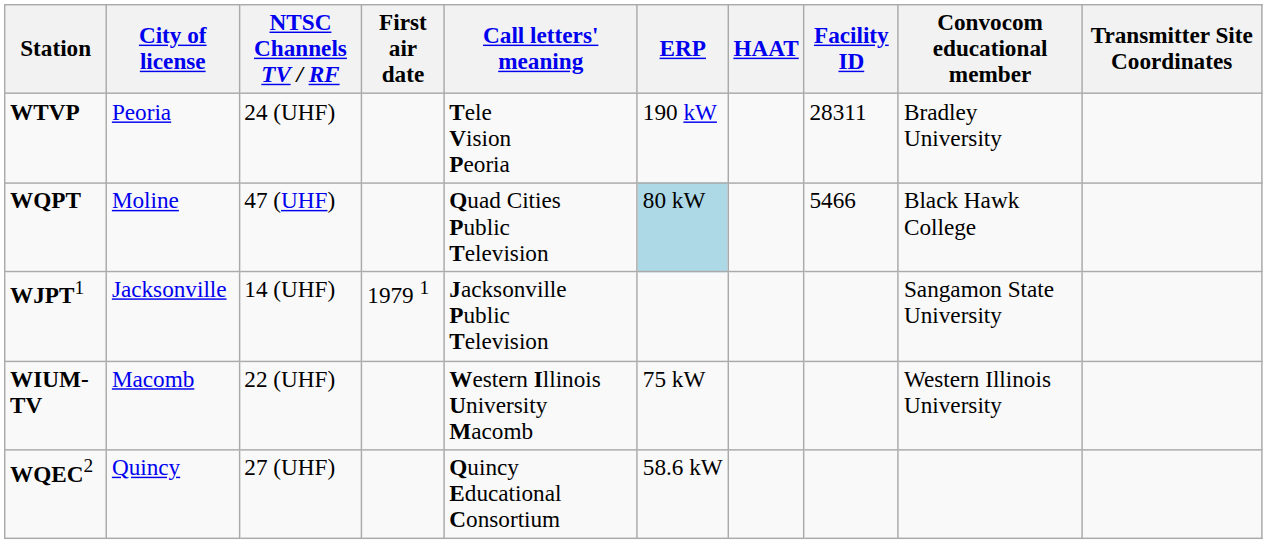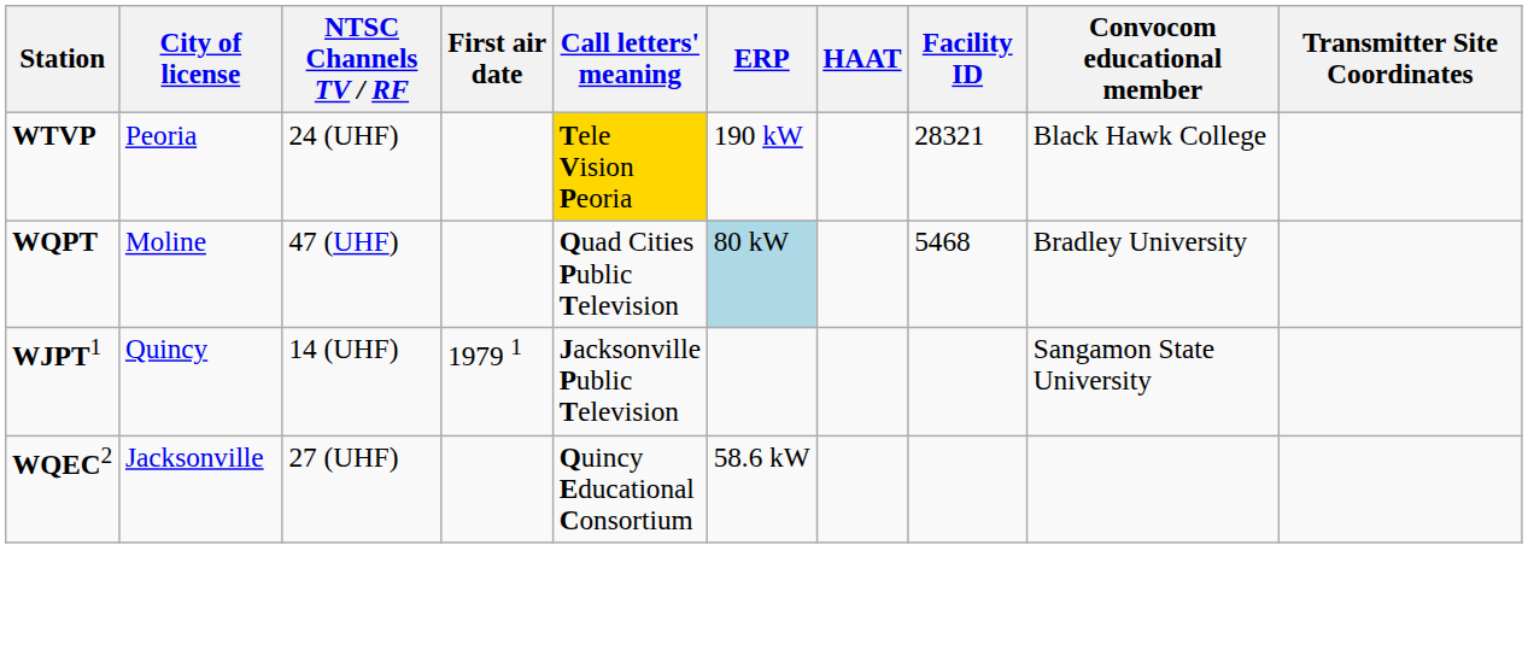 <table class="wikitable toccolours">
 <tr>
 <th>Station</th>
 <th><a href='#'>City of license</a></th>
 <th><a href='#'>NTSC Channels</a><br><em><a href='#'>TV</a> / <a href='#'>RF</a></em></th>
 <th>First air date</th>
 <th><a href='#'>Call letters'<br>meaning</a></th>
 <th><a href='#'>ERP</a></th>
 <th><a href='#'>HAAT</a></th>
 <th><a href='#'>Facility ID</a></th>
 <th>Convocom educational member</th>
 <th>Transmitter Site Coordinates</th>
 </tr>
 <tr style="vertical-align: top; text-align: left;">
 <td><strong>WTVP</strong></td>
 <td><a href='#'>Peoria</a></td>
 <td>24 (UHF)</td>
 <td></td>
-<td><strong>T</strong>ele<br><strong>V</strong>ision<br><strong>P</strong>eoria</td>
+<td style="background: gold;"><strong>T</strong>ele<br><strong>V</strong>ision<br><strong>P</strong>eoria</td>
 <td>190 <a href='#'>kW</a></td>
 <td></td>
-<td>28311</td>
-<td>Bradley University</td>
+<td>28321</td>
+<td>Black Hawk College</td>
 <td></td>
 </tr>
 <tr style="vertical-align: top; text-align: left;">
 <td><strong>WQPT</strong></td>
 <td><a href='#'>Moline</a></td>
 <td>47 (<a href='#'>UHF</a>)</td>
 <td></td>
 <td><strong>Q</strong>uad Cities<br><strong>P</strong>ublic<br><strong>T</strong>elevision</td>
 <td style="background: lightblue;">80 kW</td>
 <td></td>
-<td>5466</td>
-<td>Black Hawk College</td>
+<td>5468</td>
+<td>Bradley University</td>
 <td></td>
 </tr>
 <tr style="vertical-align: top; text-align: left;">
 <td><strong>WJPT</strong><sup>1</sup></td>
-<td><a href='#'>Jacksonville</a><br></td>
+<td><a href='#'>Quincy</a></td>
 <td>14 (UHF)</td>
 <td>1979 <sup>1</sup> <br><em></em></td>
 <td><strong>J</strong>acksonville<br><strong>P</strong>ublic<br><strong>T</strong>elevision</td>
 <td></td>
 <td></td>
 <td></td>
 <td>Sangamon State University</td>
 <td></td>
 </tr>
 <tr style="vertical-align: top; text-align: left;">
-<td><strong>WIUM-TV</strong></td>
-<td><a href='#'>Macomb</a></td>
-<td>22 (UHF)</td>
-<td></td>
-<td><strong>W</strong>estern <strong>I</strong>llinois <strong>U</strong>niversity <strong>M</strong>acomb</td>
-<td>75 kW</td>
-<td></td>
-<td></td>
-<td>Western Illinois University</td>
-<td></td>
-</tr>
-<tr style="vertical-align: top; text-align: left;">
 <td><strong>WQEC</strong><sup>2</sup></td>
-<td><a href='#'>Quincy</a></td>
+<td><a href='#'>Jacksonville</a><br></td>
 <td>27 (UHF)</td>
 <td></td>
 <td><strong>Q</strong>uincy<br><strong>E</strong>ducational<br><strong>C</strong>onsortium</td>
 <td>58.6 kW</td>
 <td></td>
 <td></td>
 <td></td>
 <td></td>
 </tr>
 </table>
